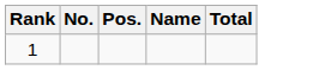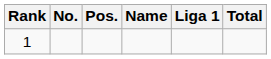 <table class="wikitable" style="text-align:center">
 <tr>
 <th>Rank</th>
 <th>No.</th>
 <th>Pos.</th>
 <th>Name</th>
+<th>Liga 1</th>
 <th>Total</th>
 </tr>
 <tr>
 <td>1</td>
 <td></td>
 <td></td>
 <td></td>
 <td></td>
+<td></td>
 </tr>
 </table>
